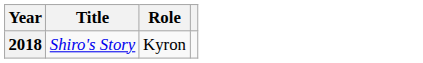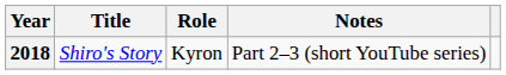 <table class="wikitable sortable plainrowheaders">
 <tr>
 <th scope="col">Year</th>
 <th scope="col">Title</th>
 <th scope="col">Role</th>
+<th scope="col" class="unsortable">Notes</th>
 <th scope="col" class="unsortable"></th>
 </tr>
 <tr>
 <th scope="row">2018</th>
 <td><em><a href='#'>Shiro's Story</a></em></td>
 <td>Kyron</td>
+<td>Part 2–3 (short YouTube series)</td>
 <td></td>
 </tr>
 </table>
